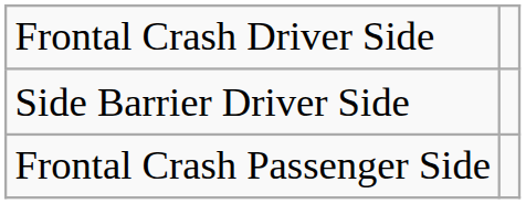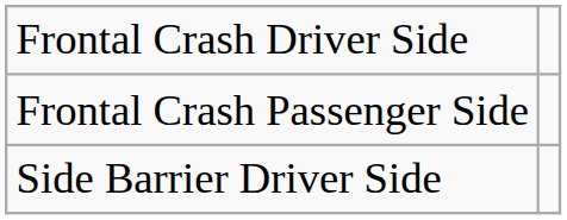 <table class="wikitable">
 <tr>
 <td>Frontal Crash Driver Side</td>
 <td></td>
 </tr>
 <tr>
+<td>Frontal Crash Passenger Side</td>
+<td></td>
+</tr>
+<tr>
 <td>Side Barrier Driver Side</td>
 <td></td>
 </tr>
-<tr>
-<td>Frontal Crash Passenger Side</td>
-<td></td>
-</tr>
 </table>
